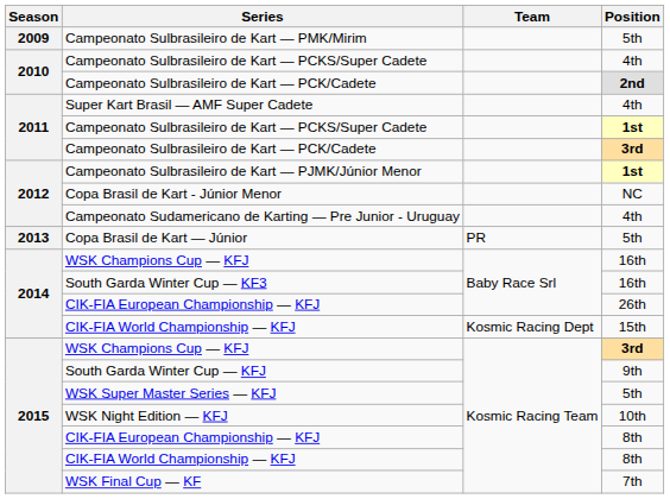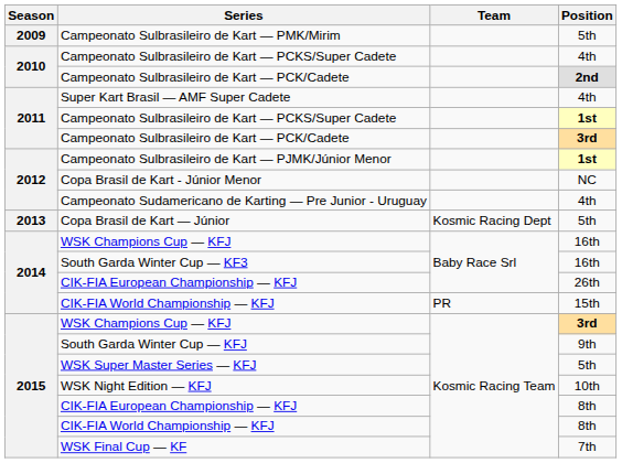 <table class="wikitable" style="font-size: 85%; text-align:center">
 <tr>
 <th>Season</th>
 <th>Series</th>
 <th>Team</th>
 <th>Position</th>
 </tr>
 <tr>
 <th>2009</th>
 <td align="left">Campeonato Sulbrasileiro de Kart — PMK/Mirim</td>
 <td align="left"></td>
 <td>5th</td>
 </tr>
 <tr>
 <th rowspan="2">2010</th>
 <td align="left">Campeonato Sulbrasileiro de Kart — PCKS/Super Cadete</td>
 <td align="left"></td>
 <td>4th</td>
 </tr>
 <tr>
 <td align="left">Campeonato Sulbrasileiro de Kart — PCK/Cadete</td>
 <td align="left"></td>
 <td style="background:#DFDFDF;"><strong>2nd</strong></td>
 </tr>
 <tr>
 <th rowspan="3">2011</th>
 <td align="left">Super Kart Brasil — AMF Super Cadete</td>
 <td align="left"></td>
 <td>4th</td>
 </tr>
 <tr>
 <td align="left">Campeonato Sulbrasileiro de Kart — PCKS/Super Cadete</td>
 <td align="left"></td>
 <td style="background:#FFFFBF;"><strong>1st</strong></td>
 </tr>
 <tr>
 <td align="left">Campeonato Sulbrasileiro de Kart — PCK/Cadete</td>
 <td align="left"></td>
 <td style="background:#FFDF9F;"><strong>3rd</strong></td>
 </tr>
 <tr>
 <th rowspan="3">2012</th>
 <td align="left">Campeonato Sulbrasileiro de Kart — PJMK/Júnior Menor</td>
 <td align="left"></td>
 <td style="background:#FFFFBF;"><strong>1st</strong></td>
 </tr>
 <tr>
 <td align="left">Copa Brasil de Kart - Júnior Menor</td>
 <td align="left"></td>
 <td>NC</td>
 </tr>
 <tr>
 <td align="left">Campeonato Sudamericano de Karting — Pre Junior - Uruguay</td>
 <td align="left"></td>
 <td>4th</td>
 </tr>
 <tr>
 <th>2013</th>
 <td align="left">Copa Brasil de Kart — Júnior</td>
-<td align="left">PR</td>
+<td align="left">Kosmic Racing Dept</td>
 <td>5th</td>
 </tr>
 <tr>
 <th rowspan="4">2014</th>
 <td align="left"><a href='#'>WSK Champions Cup</a> — <a href='#'>KFJ</a></td>
 <td rowspan="3" align="left">Baby Race Srl</td>
 <td>16th</td>
 </tr>
 <tr>
 <td align="left">South Garda Winter Cup — <a href='#'>KF3</a></td>
 <td>16th</td>
 </tr>
 <tr>
 <td align="left"><a href='#'>CIK-FIA European Championship</a> — <a href='#'>KFJ</a></td>
 <td>26th</td>
 </tr>
 <tr>
 <td align="left"><a href='#'>CIK-FIA World Championship</a> — <a href='#'>KFJ</a></td>
-<td align="left">Kosmic Racing Dept</td>
+<td align="left">PR</td>
 <td>15th</td>
 </tr>
 <tr>
 <th rowspan="7">2015</th>
 <td align="left"><a href='#'>WSK Champions Cup</a> — <a href='#'>KFJ</a></td>
 <td rowspan="7" align="left">Kosmic Racing Team</td>
 <td style="background:#FFDF9F;"><strong>3rd</strong></td>
 </tr>
 <tr>
 <td align="left">South Garda Winter Cup — <a href='#'>KFJ</a></td>
 <td>9th</td>
 </tr>
 <tr>
 <td align="left"><a href='#'>WSK Super Master Series</a> — <a href='#'>KFJ</a></td>
 <td>5th</td>
 </tr>
 <tr>
 <td align="left">WSK Night Edition — <a href='#'>KFJ</a></td>
 <td>10th</td>
 </tr>
 <tr>
 <td align="left"><a href='#'>CIK-FIA European Championship</a> — <a href='#'>KFJ</a></td>
 <td>8th</td>
 </tr>
 <tr>
 <td align="left"><a href='#'>CIK-FIA World Championship</a> — <a href='#'>KFJ</a></td>
 <td>8th</td>
 </tr>
 <tr>
 <td align="left"><a href='#'>WSK Final Cup</a> — <a href='#'>KF</a></td>
 <td>7th</td>
 </tr>
 </table>
